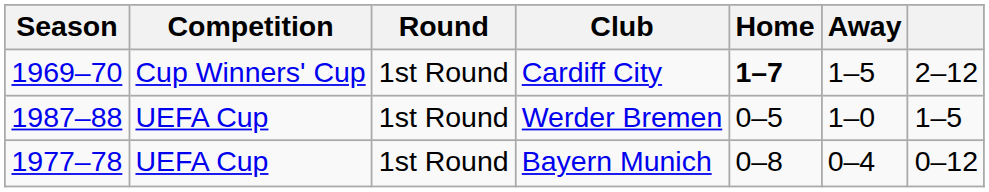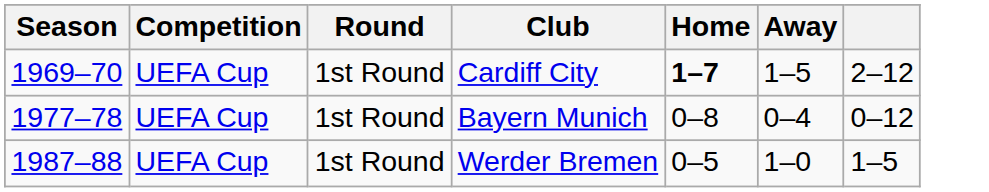 <table class="wikitable">
 <tr>
 <th>Season</th>
 <th>Competition</th>
 <th>Round</th>
 <th>Club</th>
 <th>Home</th>
 <th>Away</th>
 <th></th>
 </tr>
 <tr>
 <td><a href='#'>1969–70</a></td>
-<td><a href='#'>Cup Winners' Cup</a></td>
+<td><a href='#'>UEFA Cup</a></td>
 <td>1st Round</td>
 <td> <a href='#'>Cardiff City</a></td>
 <td><strong>1–7</strong></td>
 <td>1–5</td>
 <td>2–12</td>
+</tr>
+<tr>
+<td><a href='#'>1977–78</a></td>
+<td><a href='#'>UEFA Cup</a></td>
+<td>1st Round</td>
+<td> <a href='#'>Bayern Munich</a></td>
+<td>0–8</td>
+<td>0–4</td>
+<td>0–12</td>
 </tr>
 <tr>
 <td><a href='#'>1987–88</a></td>
 <td><a href='#'>UEFA Cup</a></td>
 <td>1st Round</td>
 <td> <a href='#'>Werder Bremen</a></td>
 <td>0–5</td>
 <td>1–0</td>
 <td>1–5</td>
 </tr>
-<tr>
-<td><a href='#'>1977–78</a></td>
-<td><a href='#'>UEFA Cup</a></td>
-<td>1st Round</td>
-<td> <a href='#'>Bayern Munich</a></td>
-<td>0–8</td>
-<td>0–4</td>
-<td>0–12</td>
-</tr>
 </table>
